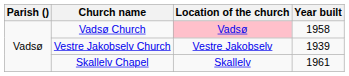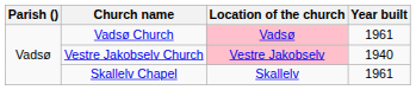 <table class="wikitable" style="text-align:center">
 <tr>
 <th>Parish ()</th>
 <th>Church name</th>
 <th>Location of the church</th>
 <th>Year built</th>
 </tr>
 <tr>
 <td rowspan="3">Vadsø</td>
 <td><a href='#'>Vadsø Church</a></td>
 <td style="background: pink;"><a href='#'>Vadsø</a></td>
-<td>1958</td>
+<td>1961</td>
 </tr>
 <tr>
 <td><a href='#'>Vestre Jakobselv Church</a></td>
-<td><a href='#'>Vestre Jakobselv</a></td>
-<td>1939</td>
+<td style="background: pink;"><a href='#'>Vestre Jakobselv</a></td>
+<td>1940</td>
 </tr>
 <tr>
 <td><a href='#'>Skallelv Chapel</a></td>
 <td><a href='#'>Skallelv</a></td>
 <td>1961</td>
 </tr>
 </table>
